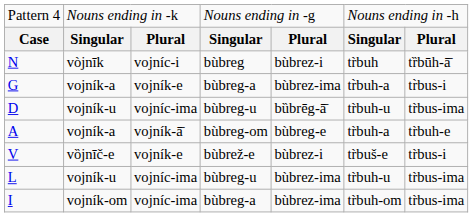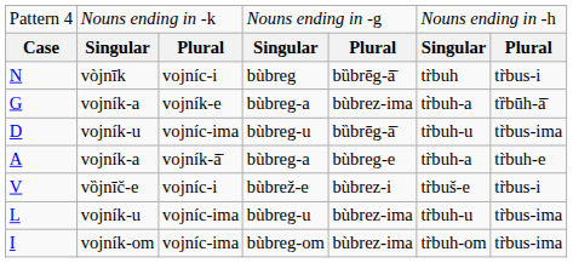 <table class="wikitable">
 <tr>
 <td colspan="1">Pattern 4</td>
 <td colspan="2"><em>Nouns ending in</em> -k</td>
 <td colspan="2"><em>Nouns ending in</em> -g</td>
 <td colspan="2"><em>Nouns ending in</em> -h</td>
 </tr>
 <tr>
 <th>Case</th>
 <th>Singular</th>
 <th>Plural</th>
 <th>Singular</th>
 <th>Plural</th>
 <th>Singular</th>
 <th>Plural</th>
 </tr>
 <tr>
 <td><a href='#'>N</a></td>
 <td>vòjnīk</td>
 <td>vojníc-i</td>
 <td>bùbreg</td>
-<td>bùbrez-i</td>
+<td>bȕbrēg-ā̄</td>
 <td>tr̀buh</td>
-<td>tȑbūh-ā̄</td>
+<td>tr̀bus-i</td>
 </tr>
 <tr>
 <td><a href='#'>G</a></td>
 <td>vojník-a</td>
 <td>vojník-e</td>
 <td>bùbreg-a</td>
 <td>bùbrez-ima</td>
 <td>tr̀buh-a</td>
-<td>tr̀bus-i</td>
+<td>tȑbūh-ā̄</td>
 </tr>
 <tr>
 <td><a href='#'>D</a></td>
 <td>vojník-u</td>
 <td>vojníc-ima</td>
 <td>bùbreg-u</td>
 <td>bȕbrēg-ā̄</td>
 <td>tr̀buh-u</td>
 <td>tr̀bus-ima</td>
 </tr>
 <tr>
 <td><a href='#'>A</a></td>
 <td>vojník-a</td>
 <td>vojník-ā̄</td>
-<td>bùbreg-om</td>
+<td>bùbreg-a</td>
 <td>bùbreg-e</td>
 <td>tr̀buh-a</td>
 <td>tr̀buh-e</td>
 </tr>
 <tr>
 <td><a href='#'>V</a></td>
 <td>vȍjnīč-e</td>
-<td>vojník-e</td>
+<td>vojníc-i</td>
 <td>bùbrež-e</td>
 <td>bùbrez-i</td>
 <td>tr̀buš-e</td>
 <td>tr̀bus-i</td>
 </tr>
 <tr>
 <td><a href='#'>L</a></td>
 <td>vojník-u</td>
 <td>vojníc-ima</td>
 <td>bùbreg-u</td>
 <td>bùbrez-ima</td>
 <td>tr̀buh-u</td>
 <td>tr̀bus-ima</td>
 </tr>
 <tr>
 <td><a href='#'>I</a></td>
 <td>vojník-om</td>
 <td>vojníc-ima</td>
-<td>bùbreg-a</td>
+<td>bùbreg-om</td>
 <td>bùbrez-ima</td>
 <td>tr̀buh-om</td>
 <td>tr̀bus-ima</td>
 </tr>
 </table>
